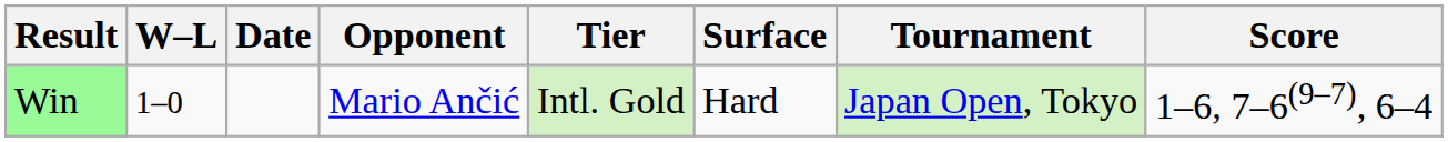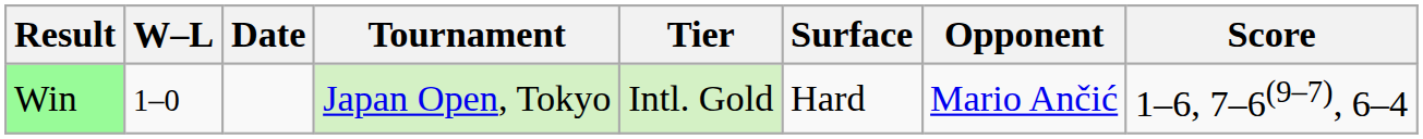 <table class="sortable wikitable">
 <tr>
 <th>Result</th>
 <th class="unsortable">W–L</th>
 <th>Date</th>
-<th>Opponent</th>
+<th>Tournament</th>
 <th>Tier</th>
 <th>Surface</th>
-<th>Tournament</th>
+<th>Opponent</th>
 <th class="unsortable">Score</th>
 </tr>
 <tr>
 <td style="background:#98fb98;">Win</td>
 <td><small>1–0</small></td>
 <td><a href='#'></a></td>
-<td> <a href='#'>Mario Ančić</a></td>
+<td style="background:#D4F1C5;"><a href='#'>Japan Open</a>, Tokyo</td>
 <td style="background:#D4F1C5;">Intl. Gold</td>
 <td>Hard</td>
-<td style="background:#D4F1C5;"><a href='#'>Japan Open</a>, Tokyo</td>
+<td> <a href='#'>Mario Ančić</a></td>
 <td>1–6, 7–6<sup>(9–7)</sup>, 6–4</td>
 </tr>
 </table>
